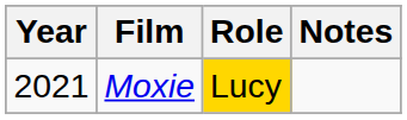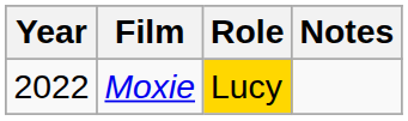 <table class="wikitable sortable">
 <tr>
 <th>Year</th>
 <th>Film</th>
 <th>Role</th>
 <th class="">Notes</th>
 </tr>
 <tr>
-<td>2021</td>
+<td>2022</td>
 <td><em><a href='#'>Moxie</a></em></td>
 <td style="background: gold;">Lucy</td>
 <td></td>
 </tr>
 </table>
